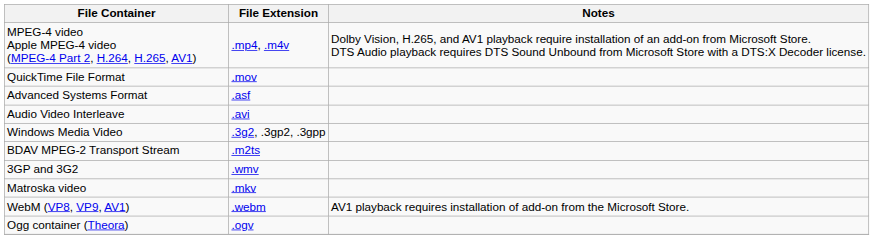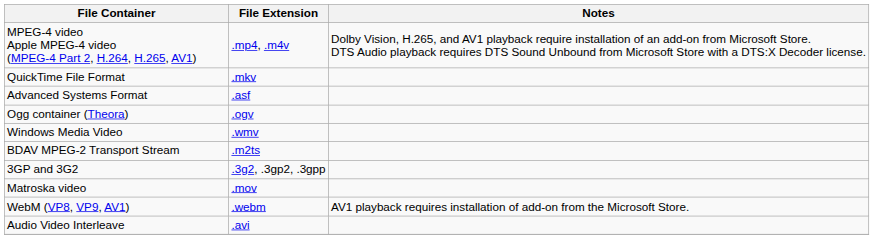 <table class="wikitable sortable">
 <tr>
 <th scope="col" style="width: 300px;">File Container</th>
 <th scope="col">File Extension</th>
 <th scope="col">Notes</th>
 </tr>
 <tr>
 <td>MPEG-4 video <br> Apple MPEG-4 video <br> (<a href='#'>MPEG-4 Part 2</a>, <a href='#'>H.264</a>, <a href='#'>H.265</a>, <a href='#'>AV1</a>)</td>
 <td><a href='#'>.mp4</a>, <a href='#'>.m4v</a></td>
 <td>Dolby Vision, H.265, and AV1 playback require installation of an add-on from Microsoft Store. <br> DTS Audio playback requires DTS Sound Unbound from Microsoft Store with a DTS:X Decoder license.</td>
 </tr>
 <tr>
 <td>QuickTime File Format</td>
-<td><a href='#'>.mov</a></td>
+<td><a href='#'>.mkv</a></td>
 <td></td>
 </tr>
 <tr>
 <td>Advanced Systems Format</td>
 <td><a href='#'>.asf</a></td>
 <td></td>
 </tr>
 <tr>
-<td>Audio Video Interleave</td>
-<td><a href='#'>.avi</a></td>
+<td>Ogg container (<a href='#'>Theora</a>)</td>
+<td><a href='#'>.ogv</a></td>
 <td></td>
 </tr>
 <tr>
 <td>Windows Media Video</td>
-<td><a href='#'>.3g2</a>, .3gp2, .3gpp</td>
+<td><a href='#'>.wmv</a></td>
 <td></td>
 </tr>
 <tr>
 <td>BDAV MPEG-2 Transport Stream</td>
 <td><a href='#'>.m2ts</a></td>
 <td></td>
 </tr>
 <tr>
 <td>3GP and 3G2</td>
-<td><a href='#'>.wmv</a></td>
+<td><a href='#'>.3g2</a>, .3gp2, .3gpp</td>
 <td></td>
 </tr>
 <tr>
 <td>Matroska video</td>
-<td><a href='#'>.mkv</a></td>
+<td><a href='#'>.mov</a></td>
 <td></td>
 </tr>
 <tr>
 <td>WebM (<a href='#'>VP8</a>, <a href='#'>VP9</a>, <a href='#'>AV1</a>)</td>
 <td><a href='#'>.webm</a></td>
 <td>AV1 playback requires installation of add-on from the Microsoft Store.</td>
 </tr>
 <tr>
-<td>Ogg container (<a href='#'>Theora</a>)</td>
-<td><a href='#'>.ogv</a></td>
+<td>Audio Video Interleave</td>
+<td><a href='#'>.avi</a></td>
 <td></td>
 </tr>
 <tr>
 </tr>
 </table>
